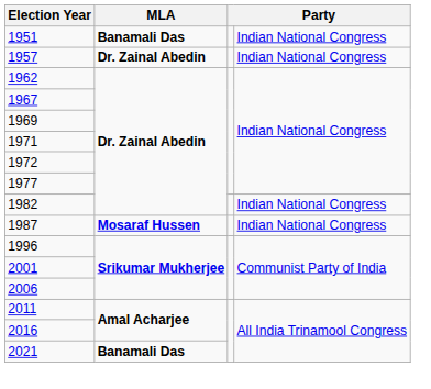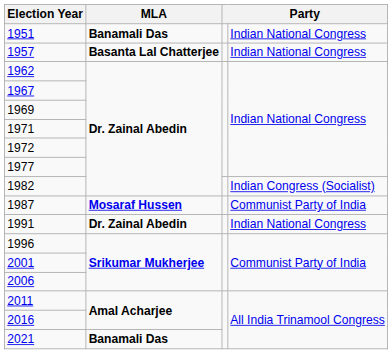 <table class="wikitable sortable" style="font-size:90%">
 <tr>
 <th>Election Year</th>
 <th>MLA</th>
 <th colspan="2">Party</th>
 </tr>
 <tr>
 <td><a href='#'>1951</a></td>
 <td><strong>Banamali Das</strong></td>
 <td></td>
 <td><a href='#'>Indian National Congress</a></td>
 </tr>
 <tr>
 <td><a href='#'>1957</a></td>
-<td><strong>Dr. Zainal Abedin</strong></td>
+<td><strong>Basanta Lal Chatterjee</strong></td>
 <td></td>
 <td><a href='#'>Indian National Congress</a></td>
 </tr>
 <tr>
 <td><a href='#'>1962</a></td>
 <td rowspan="7"><strong>Dr. Zainal Abedin</strong></td>
 <td rowspan="6"></td>
 <td rowspan="6"><a href='#'>Indian National Congress</a></td>
 </tr>
 <tr>
 <td><a href='#'>1967</a></td>
 </tr>
 <tr>
 <td>1969</td>
 </tr>
 <tr>
 <td>1971</td>
 </tr>
 <tr>
 <td>1972</td>
 </tr>
 <tr>
 <td>1977</td>
 </tr>
 <tr>
 <td>1982</td>
 <td></td>
-<td><a href='#'>Indian National Congress</a></td>
+<td><a href='#'>Indian Congress (Socialist)</a></td>
 </tr>
 <tr>
 <td>1987</td>
 <td><strong><a href='#'>Mosaraf Hussen</a></strong></td>
+<td></td>
+<td><a href='#'>Communist Party of India</a></td>
+</tr>
+<tr>
+<td>1991</td>
+<td><strong>Dr. Zainal Abedin</strong></td>
 <td></td>
 <td><a href='#'>Indian National Congress</a></td>
 </tr>
 <tr>
 <td>1996</td>
 <td rowspan="3"><strong><a href='#'>Srikumar Mukherjee</a></strong></td>
 <td rowspan="3"></td>
 <td rowspan="3"><a href='#'>Communist Party of India</a></td>
 </tr>
 <tr>
 <td><a href='#'>2001</a></td>
 </tr>
 <tr>
 <td><a href='#'>2006</a></td>
 </tr>
 <tr>
 <td><a href='#'>2011</a></td>
 <td rowspan="2"><strong>Amal Acharjee</strong></td>
 <td rowspan="3"></td>
 <td rowspan="3"><a href='#'>All India Trinamool Congress</a></td>
 </tr>
 <tr>
 <td><a href='#'>2016</a></td>
 </tr>
 <tr>
 <td><a href='#'>2021</a></td>
 <td><strong>Banamali Das</strong></td>
 </tr>
 </table>
